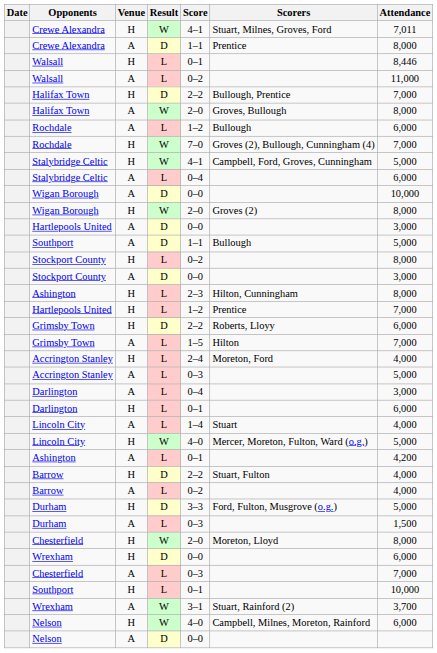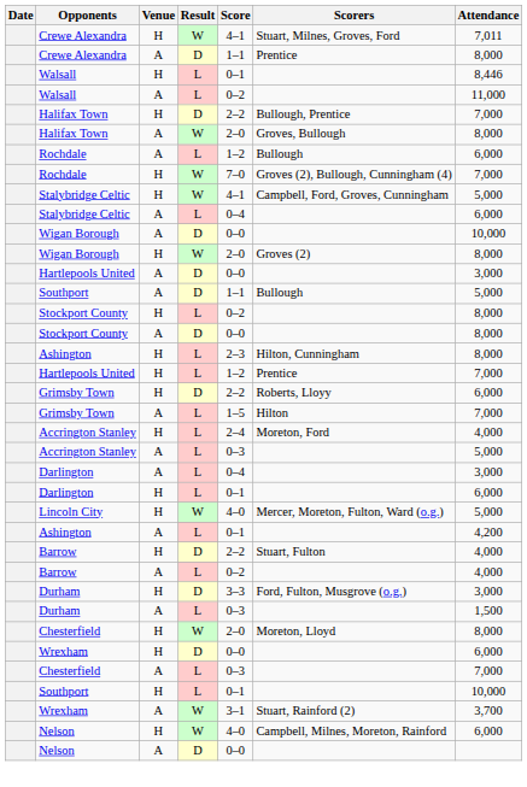 <table class="wikitable sortable plainrowheaders" style="text-align:center">
 <tr>
 <th scope="col">Date</th>
 <th scope="col">Opponents</th>
 <th scope="col">Venue</th>
 <th scope="col">Result</th>
 <th scope="col">Score</th>
 <th scope="col" class="unsortable">Scorers</th>
 <th scope="col">Attendance</th>
 </tr>
 <tr>
 <th scope="row"></th>
 <td align="left"><a href='#'>Crewe Alexandra</a></td>
 <td>H</td>
 <td style="background-color:#CCFFCC">W</td>
 <td>4–1</td>
 <td align="left">Stuart, Milnes, Groves, Ford</td>
 <td>7,011</td>
 </tr>
 <tr>
 <th scope="row"></th>
 <td align="left"><a href='#'>Crewe Alexandra</a></td>
 <td>A</td>
 <td style="background-color:#FFFFCC">D</td>
 <td>1–1</td>
 <td align="left">Prentice</td>
 <td>8,000</td>
 </tr>
 <tr>
 <th scope="row"></th>
 <td align="left"><a href='#'>Walsall</a></td>
 <td>H</td>
 <td style="background-color:#FFCCCC">L</td>
 <td>0–1</td>
 <td></td>
 <td>8,446</td>
 </tr>
 <tr>
 <th scope="row"></th>
 <td align="left"><a href='#'>Walsall</a></td>
 <td>A</td>
 <td style="background-color:#FFCCCC">L</td>
 <td>0–2</td>
 <td></td>
 <td>11,000</td>
 </tr>
 <tr>
 <th scope="row"></th>
 <td align="left"><a href='#'>Halifax Town</a></td>
 <td>H</td>
 <td style="background-color:#FFFFCC">D</td>
 <td>2–2</td>
 <td align="left">Bullough, Prentice</td>
 <td>7,000</td>
 </tr>
 <tr>
 <th scope="row"></th>
 <td align="left"><a href='#'>Halifax Town</a></td>
 <td>A</td>
 <td style="background-color:#CCFFCC">W</td>
 <td>2–0</td>
 <td align="left">Groves, Bullough</td>
 <td>8,000</td>
 </tr>
 <tr>
 <th scope="row"></th>
 <td align="left"><a href='#'>Rochdale</a></td>
 <td>A</td>
 <td style="background-color:#FFCCCC">L</td>
 <td>1–2</td>
 <td align="left">Bullough</td>
 <td>6,000</td>
 </tr>
 <tr>
 <th scope="row"></th>
 <td align="left"><a href='#'>Rochdale</a></td>
 <td>H</td>
 <td style="background-color:#CCFFCC">W</td>
 <td>7–0</td>
 <td align="left">Groves (2), Bullough, Cunningham (4)</td>
 <td>7,000</td>
 </tr>
 <tr>
 <th scope="row"></th>
 <td align="left"><a href='#'>Stalybridge Celtic</a></td>
 <td>H</td>
 <td style="background-color:#CCFFCC">W</td>
 <td>4–1</td>
 <td align="left">Campbell, Ford, Groves, Cunningham</td>
 <td>5,000</td>
 </tr>
 <tr>
 <th scope="row"></th>
 <td align="left"><a href='#'>Stalybridge Celtic</a></td>
 <td>A</td>
 <td style="background-color:#FFCCCC">L</td>
 <td>0–4</td>
 <td></td>
 <td>6,000</td>
 </tr>
 <tr>
 <th scope="row"></th>
 <td align="left"><a href='#'>Wigan Borough</a></td>
 <td>A</td>
 <td style="background-color:#FFFFCC">D</td>
 <td>0–0</td>
 <td></td>
 <td>10,000</td>
 </tr>
 <tr>
 <th scope="row"></th>
 <td align="left"><a href='#'>Wigan Borough</a></td>
 <td>H</td>
 <td style="background-color:#CCFFCC">W</td>
 <td>2–0</td>
 <td align="left">Groves (2)</td>
 <td>8,000</td>
 </tr>
 <tr>
 <th scope="row"></th>
 <td align="left"><a href='#'>Hartlepools United</a></td>
 <td>A</td>
 <td style="background-color:#FFFFCC">D</td>
 <td>0–0</td>
 <td></td>
 <td>3,000</td>
 </tr>
 <tr>
 <th scope="row"></th>
 <td align="left"><a href='#'>Southport</a></td>
 <td>A</td>
 <td style="background-color:#FFFFCC">D</td>
 <td>1–1</td>
 <td align="left">Bullough</td>
 <td>5,000</td>
 </tr>
 <tr>
 <th scope="row"></th>
 <td align="left"><a href='#'>Stockport County</a></td>
 <td>H</td>
 <td style="background-color:#FFCCCC">L</td>
 <td>0–2</td>
 <td></td>
 <td>8,000</td>
 </tr>
 <tr>
 <th scope="row"></th>
 <td align="left"><a href='#'>Stockport County</a></td>
 <td>A</td>
 <td style="background-color:#FFFFCC">D</td>
 <td>0–0</td>
 <td></td>
-<td>3,000</td>
+<td>8,000</td>
 </tr>
 <tr>
 <th scope="row"></th>
 <td align="left"><a href='#'>Ashington</a></td>
 <td>H</td>
 <td style="background-color:#FFCCCC">L</td>
 <td>2–3</td>
 <td align="left">Hilton, Cunningham</td>
 <td>8,000</td>
 </tr>
 <tr>
 <th scope="row"></th>
 <td align="left"><a href='#'>Hartlepools United</a></td>
 <td>H</td>
 <td style="background-color:#FFCCCC">L</td>
 <td>1–2</td>
 <td align="left">Prentice</td>
 <td>7,000</td>
 </tr>
 <tr>
 <th scope="row"></th>
 <td align="left"><a href='#'>Grimsby Town</a></td>
 <td>H</td>
 <td style="background-color:#FFFFCC">D</td>
 <td>2–2</td>
 <td align="left">Roberts, Lloyy</td>
 <td>6,000</td>
 </tr>
 <tr>
 <th scope="row"></th>
 <td align="left"><a href='#'>Grimsby Town</a></td>
 <td>A</td>
 <td style="background-color:#FFCCCC">L</td>
 <td>1–5</td>
 <td align="left">Hilton</td>
 <td>7,000</td>
 </tr>
 <tr>
 <th scope="row"></th>
 <td align="left"><a href='#'>Accrington Stanley</a></td>
 <td>H</td>
 <td style="background-color:#FFCCCC">L</td>
 <td>2–4</td>
 <td align="left">Moreton, Ford</td>
 <td>4,000</td>
 </tr>
 <tr>
 <th scope="row"></th>
 <td align="left"><a href='#'>Accrington Stanley</a></td>
 <td>A</td>
 <td style="background-color:#FFCCCC">L</td>
 <td>0–3</td>
 <td></td>
 <td>5,000</td>
 </tr>
 <tr>
 <th scope="row"></th>
 <td align="left"><a href='#'>Darlington</a></td>
 <td>A</td>
 <td style="background-color:#FFCCCC">L</td>
 <td>0–4</td>
 <td></td>
 <td>3,000</td>
 </tr>
 <tr>
 <th scope="row"></th>
 <td align="left"><a href='#'>Darlington</a></td>
 <td>H</td>
 <td style="background-color:#FFCCCC">L</td>
 <td>0–1</td>
 <td></td>
 <td>6,000</td>
 </tr>
 <tr>
 <th scope="row"></th>
 <td align="left"><a href='#'>Lincoln City</a></td>
-<td>A</td>
-<td style="background-color:#FFCCCC">L</td>
-<td>1–4</td>
-<td align="left">Stuart</td>
-<td>4,000</td>
-</tr>
-<tr>
-<th scope="row"></th>
-<td align="left"><a href='#'>Lincoln City</a></td>
 <td>H</td>
 <td style="background-color:#CCFFCC">W</td>
 <td>4–0</td>
 <td align="left">Mercer, Moreton, Fulton, Ward (<a href='#'>o.g.</a>)</td>
 <td>5,000</td>
 </tr>
 <tr>
 <th scope="row"></th>
 <td align="left"><a href='#'>Ashington</a></td>
 <td>A</td>
 <td style="background-color:#FFCCCC">L</td>
 <td>0–1</td>
 <td></td>
 <td>4,200</td>
 </tr>
 <tr>
 <th scope="row"></th>
 <td align="left"><a href='#'>Barrow</a></td>
 <td>H</td>
 <td style="background-color:#FFFFCC">D</td>
 <td>2–2</td>
 <td align="left">Stuart, Fulton</td>
 <td>4,000</td>
 </tr>
 <tr>
 <th scope="row"></th>
 <td align="left"><a href='#'>Barrow</a></td>
 <td>A</td>
 <td style="background-color:#FFCCCC">L</td>
 <td>0–2</td>
 <td></td>
 <td>4,000</td>
 </tr>
 <tr>
 <th scope="row"></th>
 <td align="left"><a href='#'>Durham</a></td>
 <td>H</td>
 <td style="background-color:#FFFFCC">D</td>
 <td>3–3</td>
 <td align="left">Ford, Fulton, Musgrove (<a href='#'>o.g.</a>)</td>
-<td>5,000</td>
+<td>3,000</td>
 </tr>
 <tr>
 <th scope="row"></th>
 <td align="left"><a href='#'>Durham</a></td>
 <td>A</td>
 <td style="background-color:#FFCCCC">L</td>
 <td>0–3</td>
 <td></td>
 <td>1,500</td>
 </tr>
 <tr>
 <th scope="row"></th>
 <td align="left"><a href='#'>Chesterfield</a></td>
 <td>H</td>
 <td style="background-color:#CCFFCC">W</td>
 <td>2–0</td>
 <td align="left">Moreton, Lloyd</td>
 <td>8,000</td>
 </tr>
 <tr>
 <th scope="row"></th>
 <td align="left"><a href='#'>Wrexham</a></td>
 <td>H</td>
 <td style="background-color:#FFFFCC">D</td>
 <td>0–0</td>
 <td></td>
 <td>6,000</td>
 </tr>
 <tr>
 <th scope="row"></th>
 <td align="left"><a href='#'>Chesterfield</a></td>
 <td>A</td>
 <td style="background-color:#FFCCCC">L</td>
 <td>0–3</td>
 <td></td>
 <td>7,000</td>
 </tr>
 <tr>
 <th scope="row"></th>
 <td align="left"><a href='#'>Southport</a></td>
 <td>H</td>
 <td style="background-color:#FFCCCC">L</td>
 <td>0–1</td>
 <td></td>
 <td>10,000</td>
 </tr>
 <tr>
 <th scope="row"></th>
 <td align="left"><a href='#'>Wrexham</a></td>
 <td>A</td>
 <td style="background-color:#CCFFCC">W</td>
 <td>3–1</td>
 <td align="left">Stuart, Rainford (2)</td>
 <td>3,700</td>
 </tr>
 <tr>
 <th scope="row"></th>
 <td align="left"><a href='#'>Nelson</a></td>
 <td>H</td>
 <td style="background-color:#CCFFCC">W</td>
 <td>4–0</td>
 <td align="left">Campbell, Milnes, Moreton, Rainford</td>
 <td>6,000</td>
 </tr>
 <tr>
 <th scope="row"></th>
 <td align="left"><a href='#'>Nelson</a></td>
 <td>A</td>
 <td style="background-color:#FFFFCC">D</td>
 <td>0–0</td>
 <td></td>
 <td></td>
 </tr>
 </table>
